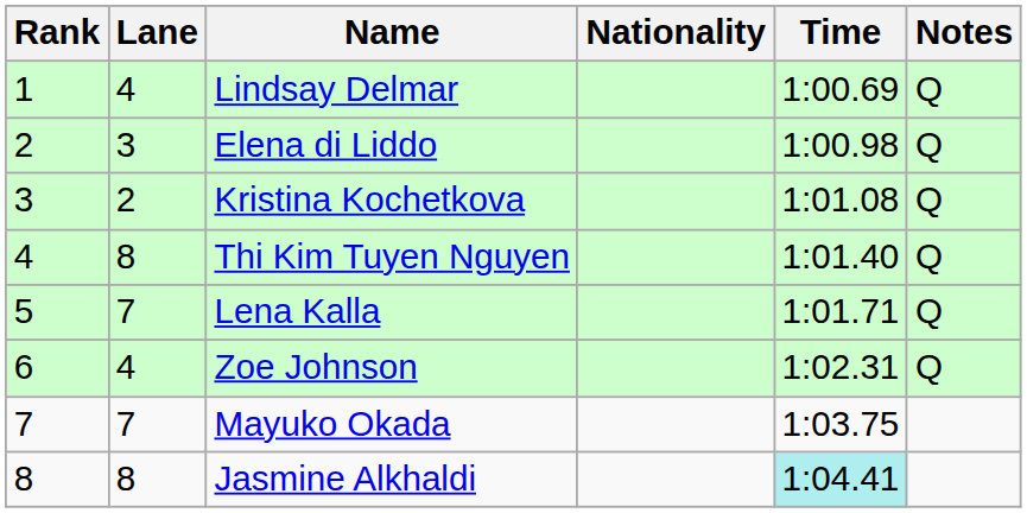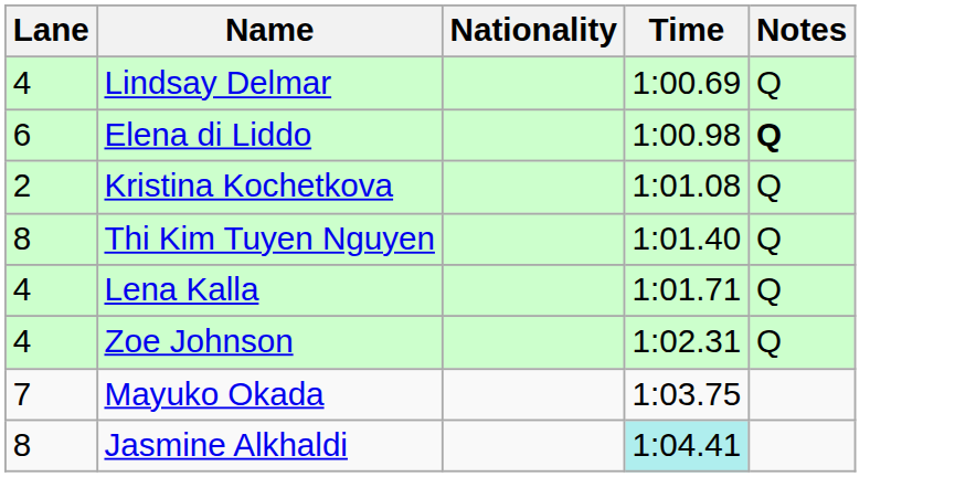 <table class="wikitable">
 <tr>
-<th>Rank</th>
 <th>Lane</th>
 <th>Name</th>
 <th>Nationality</th>
 <th>Time</th>
 <th>Notes</th>
 </tr>
 <tr bgcolor=ccffcc>
-<td>1</td>
 <td>4</td>
 <td><a href='#'>Lindsay Delmar</a></td>
 <td></td>
 <td>1:00.69</td>
 <td>Q</td>
 </tr>
 <tr bgcolor=ccffcc>
-<td>2</td>
-<td>3</td>
+<td>6</td>
 <td><a href='#'>Elena di Liddo</a></td>
 <td></td>
 <td>1:00.98</td>
-<td>Q</td>
+<td><strong>Q</strong></td>
 </tr>
 <tr bgcolor=ccffcc>
-<td>3</td>
 <td>2</td>
 <td><a href='#'>Kristina Kochetkova</a></td>
 <td></td>
 <td>1:01.08</td>
 <td>Q</td>
 </tr>
 <tr bgcolor=ccffcc>
-<td>4</td>
 <td>8</td>
 <td><a href='#'>Thi Kim Tuyen Nguyen</a></td>
 <td></td>
 <td>1:01.40</td>
 <td>Q</td>
 </tr>
 <tr bgcolor=ccffcc>
-<td>5</td>
-<td>7</td>
+<td>4</td>
 <td><a href='#'>Lena Kalla</a></td>
 <td></td>
 <td>1:01.71</td>
 <td>Q</td>
 </tr>
 <tr bgcolor=ccffcc>
-<td>6</td>
 <td>4</td>
 <td><a href='#'>Zoe Johnson</a></td>
 <td></td>
 <td>1:02.31</td>
 <td>Q</td>
 </tr>
 <tr>
 <td>7</td>
-<td>7</td>
 <td><a href='#'>Mayuko Okada</a></td>
 <td></td>
 <td>1:03.75</td>
 <td></td>
 </tr>
 <tr>
 <td>8</td>
-<td>8</td>
 <td><a href='#'>Jasmine Alkhaldi</a></td>
 <td></td>
 <td style="background: paleturquoise;">1:04.41</td>
 <td></td>
 </tr>
 </table>
